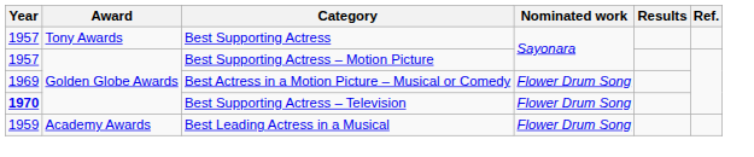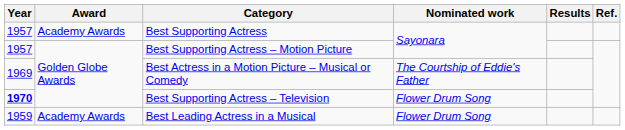 <table class="wikitable">
 <tr>
 <th>Year</th>
 <th>Award</th>
 <th>Category</th>
 <th>Nominated work</th>
 <th>Results</th>
 <th>Ref.</th>
 </tr>
 <tr>
 <td><a href='#'>1957</a></td>
-<td><a href='#'>Tony Awards</a></td>
+<td><a href='#'>Academy Awards</a></td>
 <td><a href='#'>Best Supporting Actress</a></td>
 <td rowspan="2"><em><a href='#'>Sayonara</a></em></td>
 <td></td>
 <td align="center"></td>
 </tr>
 <tr>
 <td><a href='#'>1957</a></td>
 <td rowspan="3"><a href='#'>Golden Globe Awards</a></td>
 <td><a href='#'>Best Supporting Actress – Motion Picture</a></td>
 <td></td>
 <td align="center" rowspan="3"></td>
 </tr>
 <tr>
 <td><a href='#'>1969</a></td>
 <td><a href='#'>Best Actress in a Motion Picture – Musical or Comedy</a></td>
-<td><em><a href='#'>Flower Drum Song</a></em></td>
+<td><em><a href='#'>The Courtship of Eddie's Father</a></em></td>
 <td></td>
 </tr>
 <tr>
 <td><strong><a href='#'>1970</a></strong></td>
 <td><a href='#'>Best Supporting Actress – Television</a></td>
 <td><em><a href='#'>Flower Drum Song</a></em></td>
 <td></td>
 </tr>
 <tr>
 <td><a href='#'>1959</a></td>
 <td><a href='#'>Academy Awards</a></td>
 <td><a href='#'>Best Leading Actress in a Musical</a></td>
 <td><em><a href='#'>Flower Drum Song</a></em></td>
 <td></td>
 <td align="center"></td>
 </tr>
 </table>
